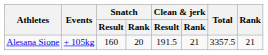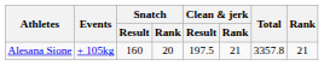 <table class=wikitable style=font-size:90%>
 <tr>
 <th rowspan=2>Athletes</th>
 <th rowspan=2>Events</th>
 <th colspan=2>Snatch</th>
 <th colspan=2>Clean & jerk</th>
 <th rowspan=2>Total</th>
 <th rowspan=2>Rank</th>
 </tr>
 <tr>
 <th>Result</th>
 <th>Rank</th>
 <th>Result</th>
 <th>Rank</th>
 </tr>
 <tr>
 <td><a href='#'>Alesana Sione</a></td>
 <td><a href='#'>+ 105kg</a></td>
 <td align=center>160</td>
 <td align=center>20</td>
-<td align=center>191.5</td>
+<td align=center>197.5</td>
 <td align=center>21</td>
-<td align=center>3357.5</td>
+<td align=center>3357.8</td>
 <td align=center>21</td>
 </tr>
 </table>
